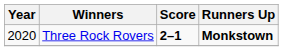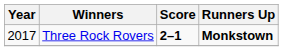 <table class="wikitable collapsible">
 <tr>
 <th>Year</th>
 <th>Winners</th>
 <th>Score</th>
 <th>Runners Up</th>
 </tr>
 <tr>
-<td>2020</td>
+<td>2017</td>
 <td><a href='#'>Three Rock Rovers</a></td>
 <td><strong>2–1</strong></td>
 <td><strong>Monkstown</strong></td>
 </tr>
 <tr>
 </tr>
 </table>
